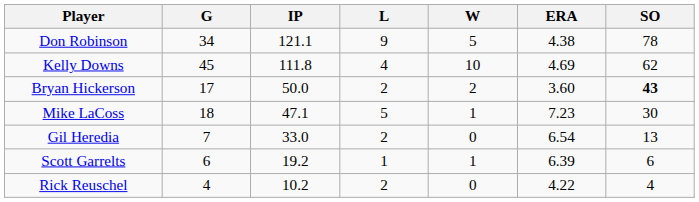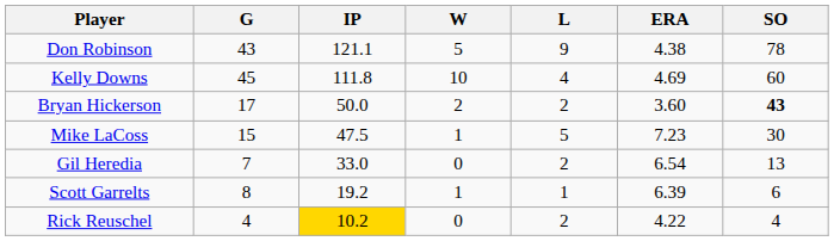 <table class="wikitable sortable">
 <tr>
 <th bgcolor="#DDDDFF" width="16%">Player</th>
 <th bgcolor="#DDDDFF" width="9%">G</th>
 <th bgcolor="#DDDDFF" width="9%">IP</th>
+<th bgcolor="#DDDDFF" width="9%">W</th>
 <th bgcolor="#DDDDFF" width="9%">L</th>
-<th bgcolor="#DDDDFF" width="9%">W</th>
 <th bgcolor="#DDDDFF" width="9%">ERA</th>
 <th bgcolor="#DDDDFF" width="9%">SO</th>
 </tr>
 <tr align="center">
 <td><a href='#'>Don Robinson</a></td>
-<td>34</td>
+<td>43</td>
 <td>121.1</td>
+<td>5</td>
 <td>9</td>
-<td>5</td>
 <td>4.38</td>
 <td>78</td>
 </tr>
 <tr align=center>
 <td><a href='#'>Kelly Downs</a></td>
 <td>45</td>
 <td>111.8</td>
+<td>10</td>
 <td>4</td>
-<td>10</td>
 <td>4.69</td>
-<td>62</td>
+<td>60</td>
 </tr>
 <tr align=center>
 <td><a href='#'>Bryan Hickerson</a></td>
 <td>17</td>
 <td>50.0</td>
 <td>2</td>
 <td>2</td>
 <td>3.60</td>
 <td><strong>43</strong></td>
 </tr>
 <tr align=center>
 <td><a href='#'>Mike LaCoss</a></td>
-<td>18</td>
-<td>47.1</td>
+<td>15</td>
+<td>47.5</td>
+<td>1</td>
 <td>5</td>
-<td>1</td>
 <td>7.23</td>
 <td>30</td>
 </tr>
 <tr align=center>
 <td><a href='#'>Gil Heredia</a></td>
 <td>7</td>
 <td>33.0</td>
+<td>0</td>
 <td>2</td>
-<td>0</td>
 <td>6.54</td>
 <td>13</td>
 </tr>
 <tr align=center>
 <td><a href='#'>Scott Garrelts</a></td>
-<td>6</td>
+<td>8</td>
 <td>19.2</td>
 <td>1</td>
 <td>1</td>
 <td>6.39</td>
 <td>6</td>
 </tr>
 <tr align=center>
 <td><a href='#'>Rick Reuschel</a></td>
 <td>4</td>
-<td>10.2</td>
+<td style="background: gold;">10.2</td>
+<td>0</td>
 <td>2</td>
-<td>0</td>
 <td>4.22</td>
 <td>4</td>
 </tr>
 </table>
